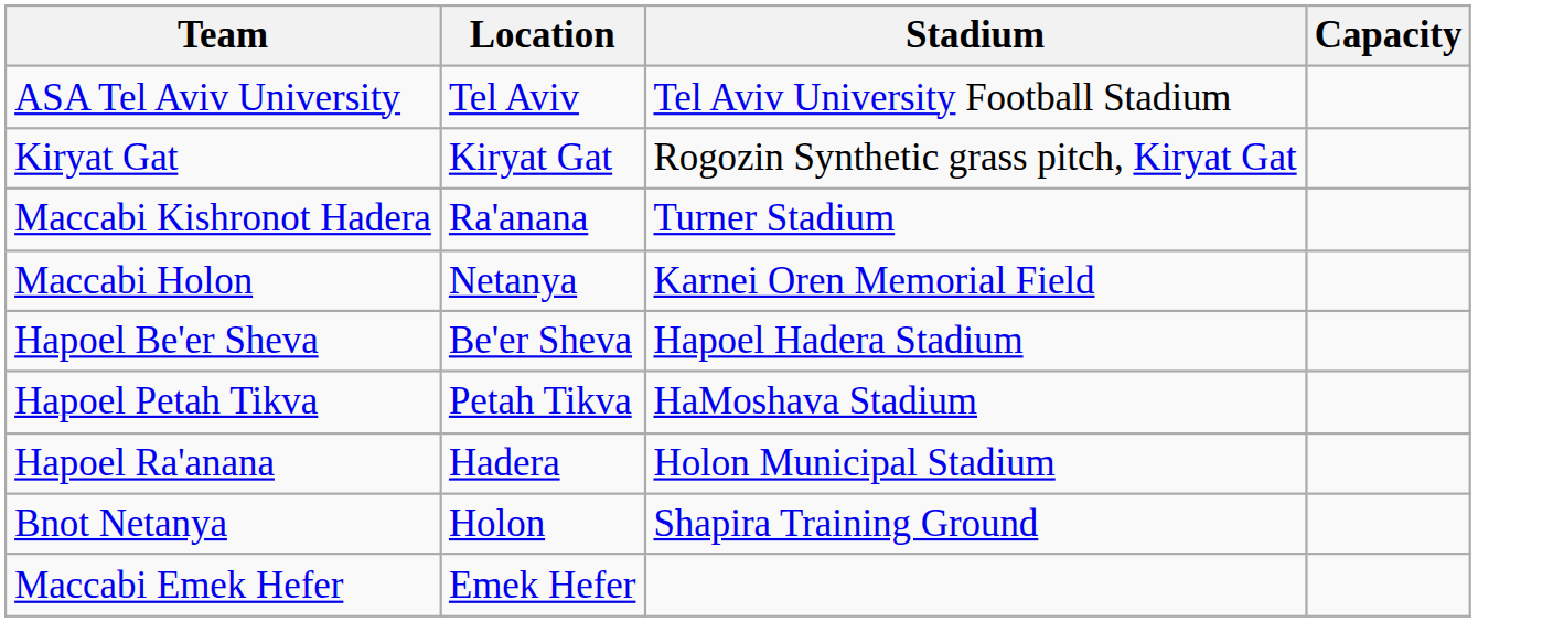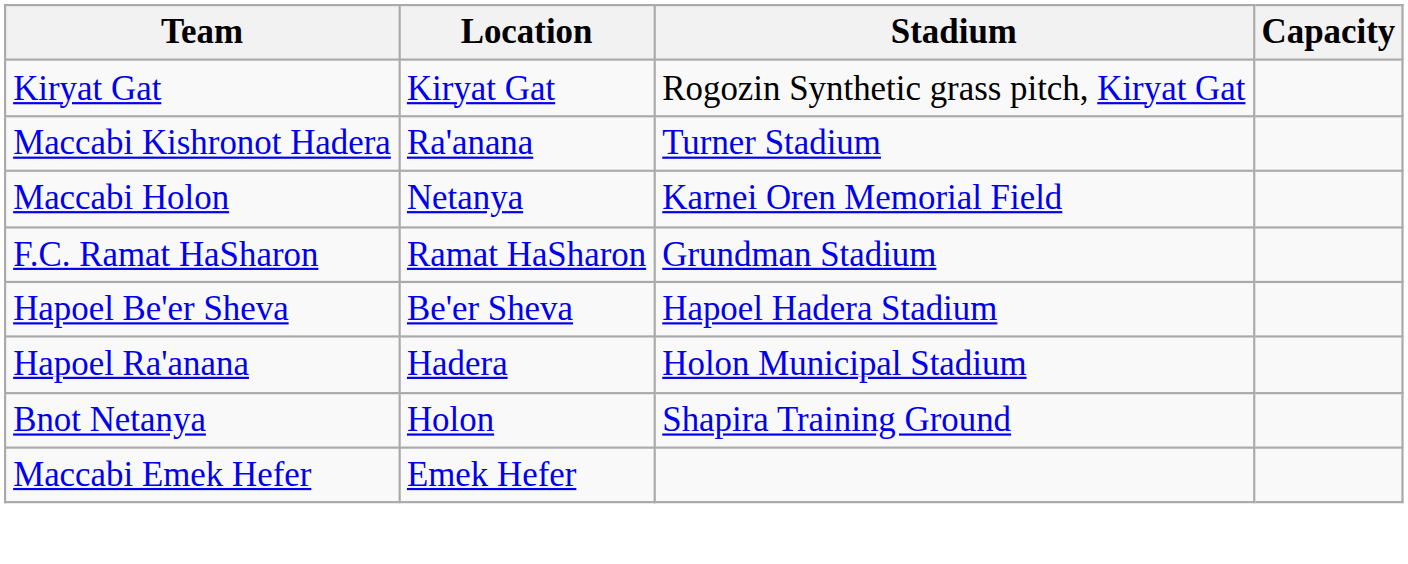 <table class="wikitable sortable">
 <tr>
 <th>Team</th>
 <th>Location</th>
 <th>Stadium</th>
 <th>Capacity</th>
-</tr>
-<tr>
-<td><a href='#'>ASA Tel Aviv University</a></td>
-<td><a href='#'>Tel Aviv</a></td>
-<td><a href='#'>Tel Aviv University</a> Football Stadium</td>
-<td style="text-align:center"></td>
 </tr>
 <tr>
 <td><a href='#'>Kiryat Gat</a></td>
 <td><a href='#'>Kiryat Gat</a></td>
 <td>Rogozin Synthetic grass pitch, <a href='#'>Kiryat Gat</a></td>
 <td style="text-align:center"></td>
 </tr>
 <tr>
 <td><a href='#'>Maccabi Kishronot Hadera</a></td>
 <td><a href='#'>Ra'anana</a></td>
 <td><a href='#'>Turner Stadium</a></td>
 <td style="text-align:center"></td>
 </tr>
 <tr>
 <td><a href='#'>Maccabi Holon</a></td>
 <td><a href='#'>Netanya</a></td>
 <td><a href='#'>Karnei Oren Memorial Field</a></td>
 <td style="text-align:center"></td>
 </tr>
 <tr>
+<td><a href='#'>F.C. Ramat HaSharon</a></td>
+<td><a href='#'>Ramat HaSharon</a></td>
+<td><a href='#'>Grundman Stadium</a></td>
+<td style="text-align:center"></td>
+</tr>
+<tr>
 <td><a href='#'>Hapoel Be'er Sheva</a></td>
 <td><a href='#'>Be'er Sheva</a></td>
 <td><a href='#'>Hapoel Hadera Stadium</a></td>
-<td style="text-align:center"></td>
-</tr>
-<tr>
-<td><a href='#'>Hapoel Petah Tikva</a></td>
-<td><a href='#'>Petah Tikva</a></td>
-<td><a href='#'>HaMoshava Stadium</a></td>
 <td style="text-align:center"></td>
 </tr>
 <tr>
 <td><a href='#'>Hapoel Ra'anana</a></td>
 <td><a href='#'>Hadera</a></td>
 <td><a href='#'>Holon Municipal Stadium</a></td>
 <td style="text-align:center"></td>
 </tr>
 <tr>
 <td><a href='#'>Bnot Netanya</a></td>
 <td><a href='#'>Holon</a></td>
 <td><a href='#'>Shapira Training Ground</a></td>
 <td style="text-align:center"></td>
 </tr>
 <tr>
 <td><a href='#'>Maccabi Emek Hefer</a></td>
 <td><a href='#'>Emek Hefer</a></td>
 <td></td>
 <td style="text-align:center"></td>
 </tr>
 </table>
